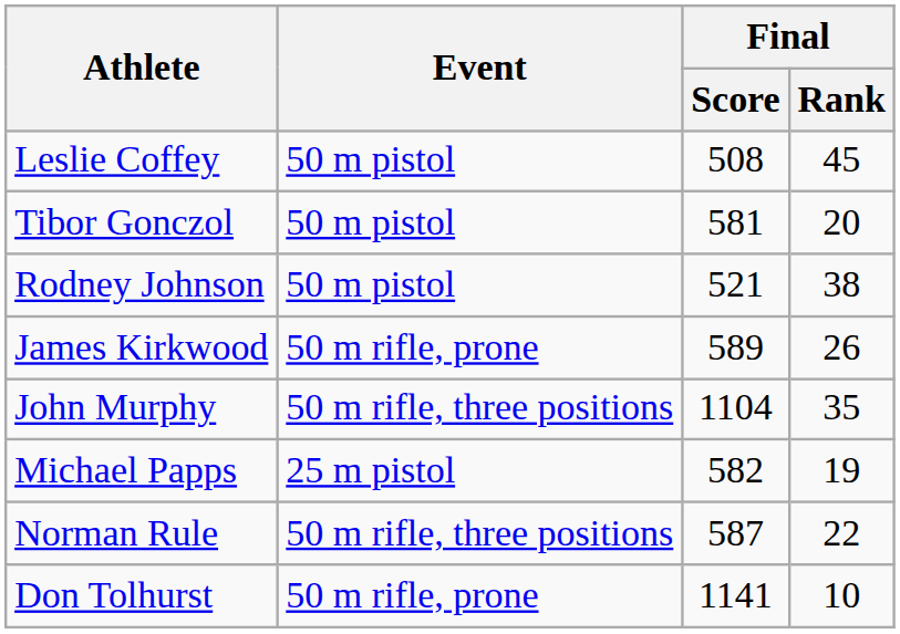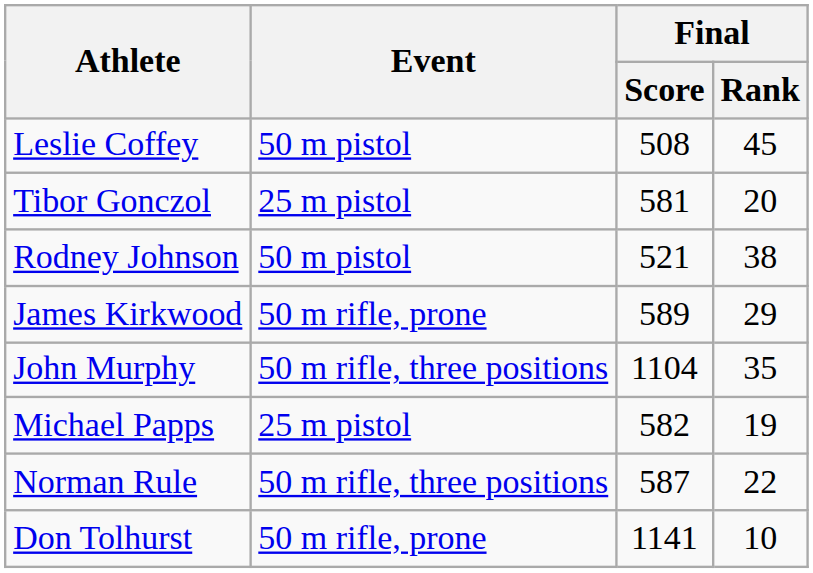 <table class="wikitable" style="font-size:90%">
 <tr>
 <th rowspan="2">Athlete</th>
 <th rowspan="2">Event</th>
 <th colspan="2">Final</th>
 </tr>
 <tr>
 <th>Score</th>
 <th>Rank</th>
 </tr>
 <tr>
 <td><a href='#'>Leslie Coffey</a></td>
 <td rowspan=1><a href='#'>50 m pistol</a></td>
 <td align="center">508</td>
 <td align="center">45</td>
 </tr>
 <tr>
 <td><a href='#'>Tibor Gonczol</a></td>
-<td rowspan=1><a href='#'>50 m pistol</a></td>
+<td rowspan=1><a href='#'>25 m pistol</a></td>
 <td align="center">581</td>
 <td align="center">20</td>
 </tr>
 <tr>
 <td><a href='#'>Rodney Johnson</a></td>
 <td rowspan=1><a href='#'>50 m pistol</a></td>
 <td align="center">521</td>
 <td align="center">38</td>
 </tr>
 <tr>
 <td><a href='#'>James Kirkwood</a></td>
 <td rowspan=1><a href='#'>50 m rifle, prone</a></td>
 <td align="center">589</td>
-<td align="center">26</td>
+<td align="center">29</td>
 </tr>
 <tr>
 <td><a href='#'>John Murphy</a></td>
 <td rowspan=1><a href='#'>50 m rifle, three positions</a></td>
 <td align="center">1104</td>
 <td align="center">35</td>
 </tr>
 <tr>
 <td><a href='#'>Michael Papps</a></td>
 <td rowspan=1><a href='#'>25 m pistol</a></td>
 <td align="center">582</td>
 <td align="center">19</td>
 </tr>
 <tr>
 <td><a href='#'>Norman Rule</a></td>
 <td rowspan=1><a href='#'>50 m rifle, three positions</a></td>
 <td align="center">587</td>
 <td align="center">22</td>
 </tr>
 <tr>
 <td><a href='#'>Don Tolhurst</a></td>
 <td rowspan=1><a href='#'>50 m rifle, prone</a></td>
 <td align="center">1141</td>
 <td align="center">10</td>
 </tr>
 </table>
